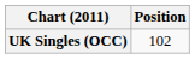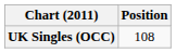 <table class="wikitable plainrowheaders" style="text-align:center">
 <tr>
 <th scope="col">Chart (2011)</th>
 <th scope="col">Position</th>
 </tr>
 <tr>
 <th scope="row">UK Singles (OCC)</th>
-<td>102</td>
+<td>108</td>
 </tr>
 </table>
